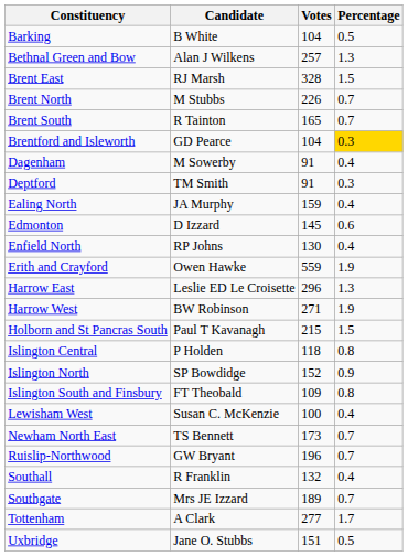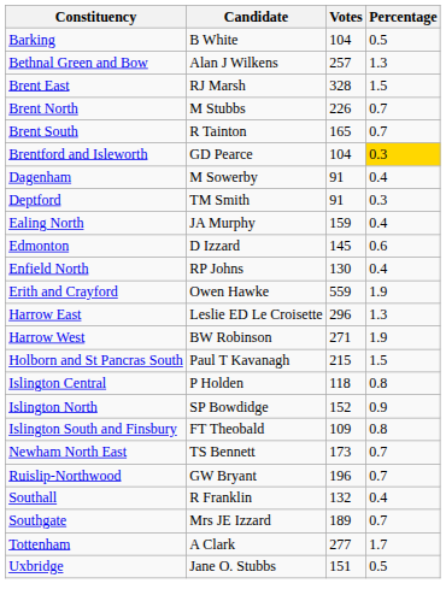 <table class="wikitable sortable">
 <tr>
 <th>Constituency</th>
 <th>Candidate</th>
 <th>Votes</th>
 <th>Percentage</th>
 </tr>
 <tr>
 <td><a href='#'>Barking</a></td>
 <td>B White</td>
 <td>104</td>
 <td>0.5</td>
 </tr>
 <tr>
 <td><a href='#'>Bethnal Green and Bow</a></td>
 <td>Alan J Wilkens</td>
 <td>257</td>
 <td>1.3</td>
 </tr>
 <tr>
 <td><a href='#'>Brent East</a></td>
 <td>RJ Marsh</td>
 <td>328</td>
 <td>1.5</td>
 </tr>
 <tr>
 <td><a href='#'>Brent North</a></td>
 <td>M Stubbs</td>
 <td>226</td>
 <td>0.7</td>
 </tr>
 <tr>
 <td><a href='#'>Brent South</a></td>
 <td>R Tainton</td>
 <td>165</td>
 <td>0.7</td>
 </tr>
 <tr>
 <td><a href='#'>Brentford and Isleworth</a></td>
 <td>GD Pearce</td>
 <td>104</td>
 <td style="background: gold;">0.3</td>
 </tr>
 <tr>
 <td><a href='#'>Dagenham</a></td>
 <td>M Sowerby</td>
 <td>91</td>
 <td>0.4</td>
 </tr>
 <tr>
 <td><a href='#'>Deptford</a></td>
 <td>TM Smith</td>
 <td>91</td>
 <td>0.3</td>
 </tr>
 <tr>
 <td><a href='#'>Ealing North</a></td>
 <td>JA Murphy</td>
 <td>159</td>
 <td>0.4</td>
 </tr>
 <tr>
 <td><a href='#'>Edmonton</a></td>
 <td>D Izzard</td>
 <td>145</td>
 <td>0.6</td>
 </tr>
 <tr>
 <td><a href='#'>Enfield North</a></td>
 <td>RP Johns</td>
 <td>130</td>
 <td>0.4</td>
 </tr>
 <tr>
 <td><a href='#'>Erith and Crayford</a></td>
 <td>Owen Hawke</td>
 <td>559</td>
 <td>1.9</td>
 </tr>
 <tr>
 <td><a href='#'>Harrow East</a></td>
 <td>Leslie ED Le Croisette</td>
 <td>296</td>
 <td>1.3</td>
 </tr>
 <tr>
 <td><a href='#'>Harrow West</a></td>
 <td>BW Robinson</td>
 <td>271</td>
 <td>1.9</td>
 </tr>
 <tr>
 <td><a href='#'>Holborn and St Pancras South</a></td>
 <td>Paul T Kavanagh</td>
 <td>215</td>
 <td>1.5</td>
 </tr>
 <tr>
 <td><a href='#'>Islington Central</a></td>
 <td>P Holden</td>
 <td>118</td>
 <td>0.8</td>
 </tr>
 <tr>
 <td><a href='#'>Islington North</a></td>
 <td>SP Bowdidge</td>
 <td>152</td>
 <td>0.9</td>
 </tr>
 <tr>
 <td><a href='#'>Islington South and Finsbury</a></td>
 <td>FT Theobald</td>
 <td>109</td>
 <td>0.8</td>
 </tr>
 <tr>
-<td><a href='#'>Lewisham West</a></td>
-<td>Susan C. McKenzie</td>
-<td>100</td>
-<td>0.4</td>
-</tr>
-<tr>
 <td><a href='#'>Newham North East</a></td>
 <td>TS Bennett</td>
 <td>173</td>
 <td>0.7</td>
 </tr>
 <tr>
 <td><a href='#'>Ruislip-Northwood</a></td>
 <td>GW Bryant</td>
 <td>196</td>
 <td>0.7</td>
 </tr>
 <tr>
 <td><a href='#'>Southall</a></td>
 <td>R Franklin</td>
 <td>132</td>
 <td>0.4</td>
 </tr>
 <tr>
 <td><a href='#'>Southgate</a></td>
 <td>Mrs JE Izzard</td>
 <td>189</td>
 <td>0.7</td>
 </tr>
 <tr>
 <td><a href='#'>Tottenham</a></td>
 <td>A Clark</td>
 <td>277</td>
 <td>1.7</td>
 </tr>
 <tr>
 <td><a href='#'>Uxbridge</a></td>
 <td>Jane O. Stubbs</td>
 <td>151</td>
 <td>0.5</td>
 </tr>
 </table>
